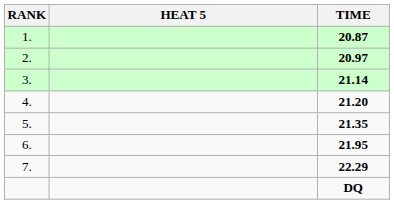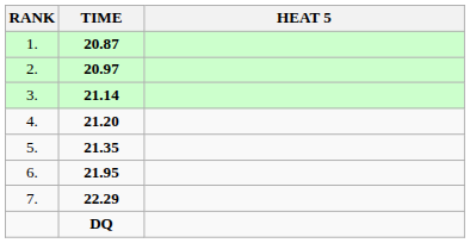 <table class="wikitable" style="border-collapse: collapse; font-size: 90%;">
 <tr>
 <th>RANK</th>
+<th style="width: 5em">TIME</th>
 <th style="width: 20em">HEAT 5</th>
-<th style="width: 5em">TIME</th>
 </tr>
 <tr style="background:#ccffcc;">
 <td align="center">1.</td>
+<td align="center"><strong>20.87</strong></td>
 <td></td>
-<td align="center"><strong>20.87</strong></td>
 </tr>
 <tr style="background:#ccffcc;">
 <td align="center">2.</td>
+<td align="center"><strong>20.97</strong></td>
 <td></td>
-<td align="center"><strong>20.97</strong></td>
 </tr>
 <tr style="background:#ccffcc;">
 <td align="center">3.</td>
+<td align="center"><strong>21.14</strong></td>
 <td></td>
-<td align="center"><strong>21.14</strong></td>
 </tr>
 <tr>
 <td align="center">4.</td>
+<td align="center"><strong>21.20</strong></td>
 <td></td>
-<td align="center"><strong>21.20</strong></td>
 </tr>
 <tr>
 <td align="center">5.</td>
+<td align="center"><strong>21.35</strong></td>
 <td></td>
-<td align="center"><strong>21.35</strong></td>
 </tr>
 <tr>
 <td align="center">6.</td>
+<td align="center"><strong>21.95</strong></td>
 <td></td>
-<td align="center"><strong>21.95</strong></td>
 </tr>
 <tr>
 <td align="center">7.</td>
+<td align="center"><strong>22.29</strong></td>
 <td></td>
-<td align="center"><strong>22.29</strong></td>
 </tr>
 <tr>
 <td align="center"></td>
+<td align="center"><strong>DQ</strong></td>
 <td></td>
-<td align="center"><strong>DQ</strong></td>
 </tr>
 </table>
